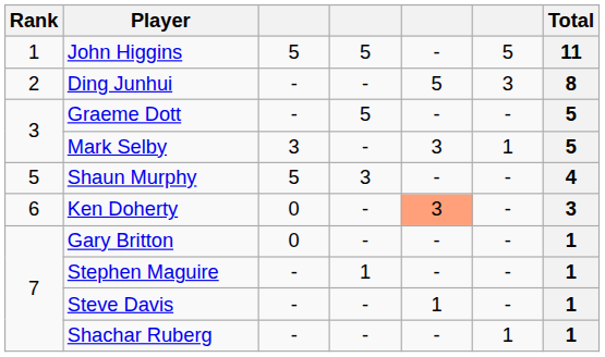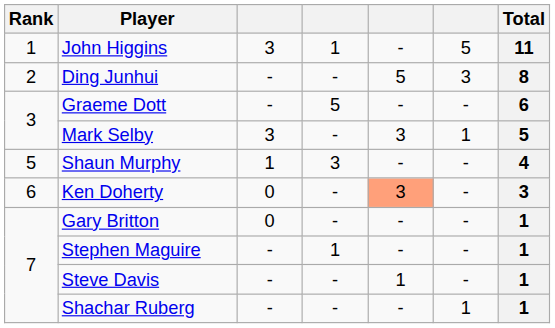 <table class="wikitable">
 <tr>
 <th width=30>Rank</th>
 <th width=150>Player</th>
 <th width=50></th>
 <th width=50></th>
 <th width=50></th>
 <th width=50></th>
 <th width=30>Total</th>
 </tr>
 <tr>
 <td align="center">1</td>
 <td> <a href='#'>John Higgins</a></td>
-<td align="center">5</td>
-<td align="center">5</td>
+<td align="center">3</td>
+<td align="center">1</td>
 <td align="center">-</td>
 <td align="center">5</td>
 <th>11</th>
 </tr>
 <tr>
 <td align="center">2</td>
 <td> <a href='#'>Ding Junhui</a></td>
 <td align="center">-</td>
 <td align="center">-</td>
 <td align="center">5</td>
 <td align="center">3</td>
 <th>8</th>
 </tr>
 <tr>
 <td align="center" rowspan="2">3</td>
 <td> <a href='#'>Graeme Dott</a></td>
 <td align="center">-</td>
 <td align="center">5</td>
 <td align="center">-</td>
 <td align="center">-</td>
-<th>5</th>
+<th>6</th>
 </tr>
 <tr>
 <td> <a href='#'>Mark Selby</a></td>
 <td align="center">3</td>
 <td align="center">-</td>
 <td align="center">3</td>
 <td align="center">1</td>
 <th>5</th>
 </tr>
 <tr>
 <td align="center">5</td>
 <td> <a href='#'>Shaun Murphy</a></td>
-<td align="center">5</td>
+<td align="center">1</td>
 <td align="center">3</td>
 <td align="center">-</td>
 <td align="center">-</td>
 <th>4</th>
 </tr>
 <tr>
 <td align="center">6</td>
 <td> <a href='#'>Ken Doherty</a></td>
 <td align="center">0</td>
 <td align="center">-</td>
 <td align="center" style="background: lightsalmon;">3</td>
 <td align="center">-</td>
 <th>3</th>
 </tr>
 <tr>
 <td align="center" rowspan="4">7</td>
 <td> <a href='#'>Gary Britton</a></td>
 <td align="center">0</td>
 <td align="center">-</td>
 <td align="center">-</td>
 <td align="center">-</td>
 <th>1</th>
 </tr>
 <tr>
 <td> <a href='#'>Stephen Maguire</a></td>
 <td align="center">-</td>
 <td align="center">1</td>
 <td align="center">-</td>
 <td align="center">-</td>
 <th>1</th>
 </tr>
 <tr>
 <td> <a href='#'>Steve Davis</a></td>
 <td align="center">-</td>
 <td align="center">-</td>
 <td align="center">1</td>
 <td align="center">-</td>
 <th>1</th>
 </tr>
 <tr>
 <td> <a href='#'>Shachar Ruberg</a></td>
 <td align="center">-</td>
 <td align="center">-</td>
 <td align="center">-</td>
 <td align="center">1</td>
 <th>1</th>
 </tr>
 </table>
